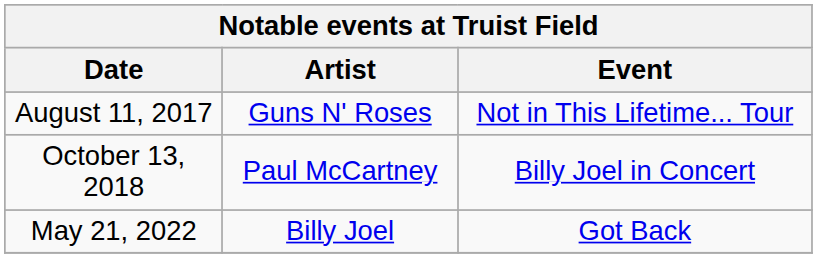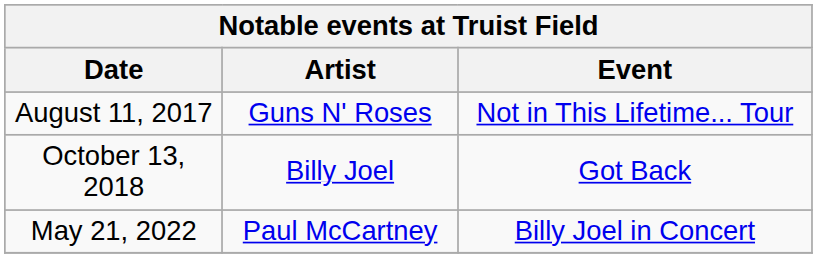 <table class="wikitable" style="text-align:center;">
 <tr>
 <th colspan="5">Notable events at Truist Field</th>
 </tr>
 <tr bgcolor="#CCCCCC">
 <th width="120">Date</th>
 <th width="130">Artist</th>
 <th width="200">Event</th>
 </tr>
 <tr>
 <td>August 11, 2017</td>
 <td><a href='#'>Guns N' Roses</a></td>
 <td><a href='#'>Not in This Lifetime... Tour</a></td>
 </tr>
 <tr>
 <td>October 13, 2018</td>
+<td><a href='#'>Billy Joel</a></td>
+<td><a href='#'>Got Back</a></td>
+</tr>
+<tr>
+<td>May 21, 2022</td>
 <td><a href='#'>Paul McCartney</a></td>
 <td><a href='#'>Billy Joel in Concert</a></td>
 </tr>
 <tr>
-<td>May 21, 2022</td>
-<td><a href='#'>Billy Joel</a></td>
-<td><a href='#'>Got Back</a></td>
-</tr>
-<tr>
 </tr>
 </table>
